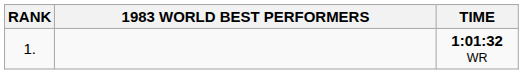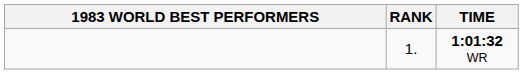 <table class="wikitable" style="border-collapse: collapse; font-size: 90%;">
 <tr>
+<th align="center" style="width: 25em">1983 WORLD BEST PERFORMERS</th>
 <th>RANK</th>
-<th align="center" style="width: 25em">1983 WORLD BEST PERFORMERS</th>
 <th align="center" style="width: 5em">TIME</th>
 </tr>
 <tr>
+<td></td>
 <td align="center">1.</td>
-<td></td>
 <td align="center"><strong>1:01:32</strong> <small>WR</small></td>
 </tr>
 </table>
